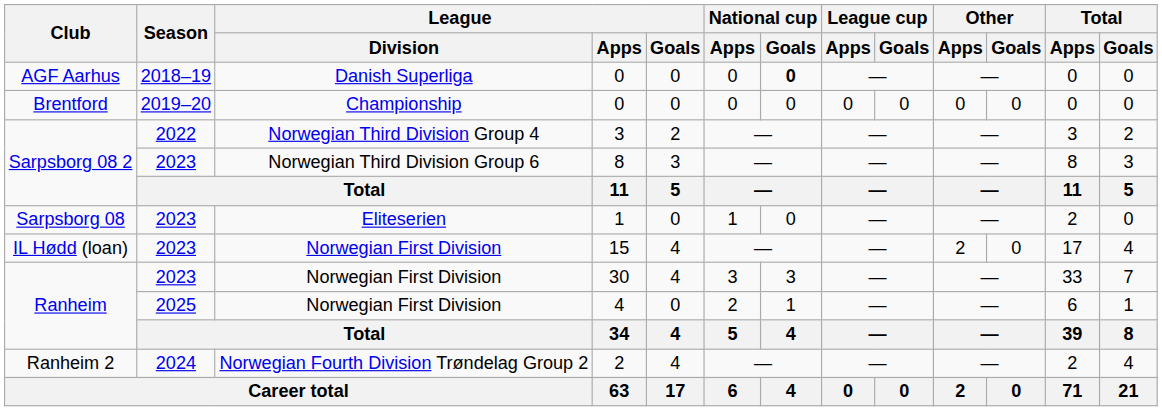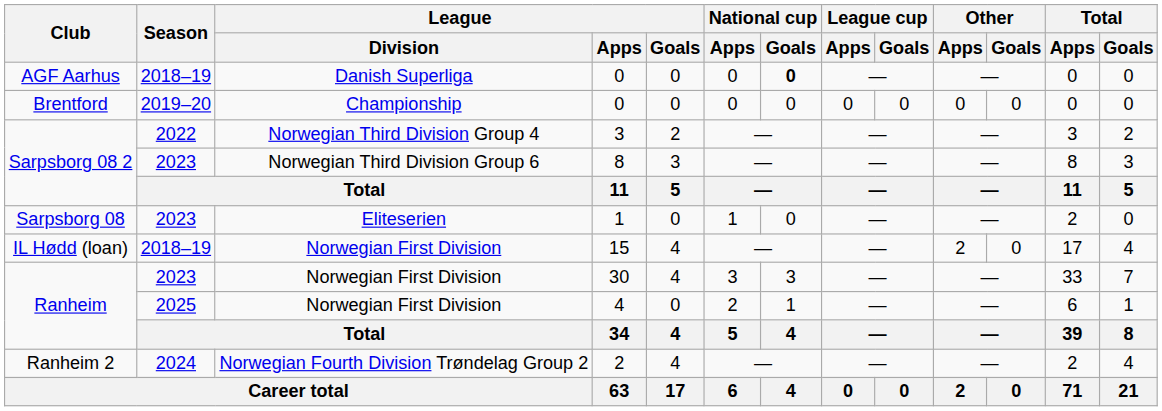 <table class="wikitable" style="text-align: center;">
 <tr>
 <th rowspan="2">Club</th>
 <th rowspan="2">Season</th>
 <th colspan="3">League</th>
 <th colspan="2">National cup</th>
 <th colspan="2">League cup</th>
 <th colspan="2">Other</th>
 <th colspan="2">Total</th>
 </tr>
 <tr>
 <th>Division</th>
 <th>Apps</th>
 <th>Goals</th>
 <th>Apps</th>
 <th>Goals</th>
 <th>Apps</th>
 <th>Goals</th>
 <th>Apps</th>
 <th>Goals</th>
 <th>Apps</th>
 <th>Goals</th>
 </tr>
 <tr>
 <td><a href='#'>AGF Aarhus</a></td>
 <td><a href='#'>2018–19</a></td>
 <td><a href='#'>Danish Superliga</a></td>
 <td>0</td>
 <td>0</td>
 <td>0</td>
 <td><strong>0</strong></td>
 <td colspan="2">—</td>
 <td colspan="2">—</td>
 <td>0</td>
 <td>0</td>
 </tr>
 <tr>
 <td><a href='#'>Brentford</a></td>
 <td><a href='#'>2019–20</a></td>
 <td><a href='#'>Championship</a></td>
 <td>0</td>
 <td>0</td>
 <td>0</td>
 <td>0</td>
 <td>0</td>
 <td>0</td>
 <td>0</td>
 <td>0</td>
 <td>0</td>
 <td>0</td>
 </tr>
 <tr>
 <td rowspan="3"><a href='#'>Sarpsborg 08 2</a></td>
 <td><a href='#'>2022</a></td>
 <td><a href='#'>Norwegian Third Division</a> Group 4</td>
 <td>3</td>
 <td>2</td>
 <td colspan="2">—</td>
 <td colspan="2">—</td>
 <td colspan="2">—</td>
 <td>3</td>
 <td>2</td>
 </tr>
 <tr>
 <td><a href='#'>2023</a></td>
 <td>Norwegian Third Division Group 6</td>
 <td>8</td>
 <td>3</td>
 <td colspan="2">—</td>
 <td colspan="2">—</td>
 <td colspan="2">—</td>
 <td>8</td>
 <td>3</td>
 </tr>
 <tr>
 <th colspan="2">Total</th>
 <th>11</th>
 <th>5</th>
 <th colspan="2">—</th>
 <th colspan="2">—</th>
 <th colspan="2">—</th>
 <th>11</th>
 <th>5</th>
 </tr>
 <tr>
 <td><a href='#'>Sarpsborg 08</a></td>
 <td><a href='#'>2023</a></td>
 <td><a href='#'>Eliteserien</a></td>
 <td>1</td>
 <td>0</td>
 <td>1</td>
 <td>0</td>
 <td colspan="2">—</td>
 <td colspan="2">—</td>
 <td>2</td>
 <td>0</td>
 </tr>
 <tr>
 <td><a href='#'>IL Hødd</a> (loan)</td>
-<td><a href='#'>2023</a></td>
+<td><a href='#'>2018–19</a></td>
 <td><a href='#'>Norwegian First Division</a></td>
 <td>15</td>
 <td>4</td>
 <td colspan="2">—</td>
 <td colspan="2">—</td>
 <td>2</td>
 <td>0</td>
 <td>17</td>
 <td>4</td>
 </tr>
 <tr>
 <td rowspan="3"><a href='#'>Ranheim</a></td>
 <td><a href='#'>2023</a></td>
 <td>Norwegian First Division</td>
 <td>30</td>
 <td>4</td>
 <td>3</td>
 <td>3</td>
 <td colspan="2">—</td>
 <td colspan="2">—</td>
 <td>33</td>
 <td>7</td>
 </tr>
 <tr>
 <td><a href='#'>2025</a></td>
 <td>Norwegian First Division</td>
 <td>4</td>
 <td>0</td>
 <td>2</td>
 <td>1</td>
 <td colspan="2">—</td>
 <td colspan="2">—</td>
 <td>6</td>
 <td>1</td>
 </tr>
 <tr>
 <th colspan="2">Total</th>
 <th>34</th>
 <th>4</th>
 <th>5</th>
 <th>4</th>
 <th colspan="2">—</th>
 <th colspan="2">—</th>
 <th>39</th>
 <th>8</th>
 </tr>
 <tr>
 <td>Ranheim 2</td>
 <td><a href='#'>2024</a></td>
 <td><a href='#'>Norwegian Fourth Division</a> Trøndelag Group 2</td>
 <td>2</td>
 <td>4</td>
 <td colspan="2">—</td>
 <td colspan="2">—</td>
 <td colspan="2">—</td>
 <td>2</td>
 <td>4</td>
 </tr>
 <tr>
 <th colspan="3">Career total</th>
 <th>63</th>
 <th>17</th>
 <th>6</th>
 <th>4</th>
 <th>0</th>
 <th>0</th>
 <th>2</th>
 <th>0</th>
 <th>71</th>
 <th>21</th>
 </tr>
 </table>
